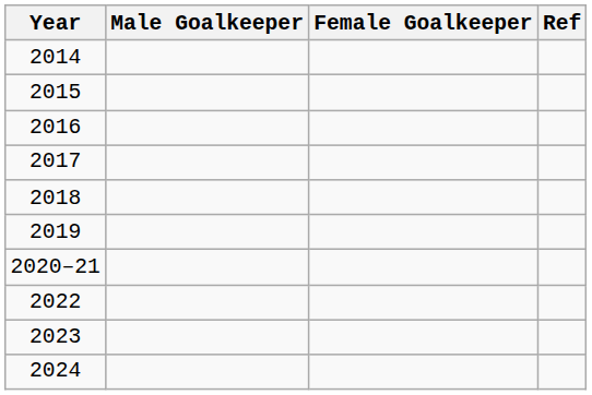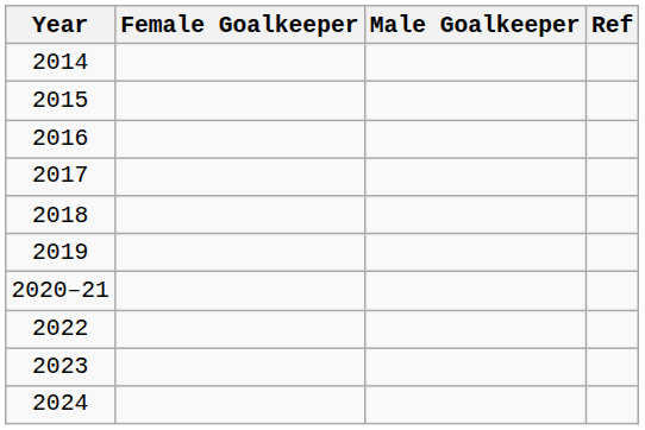 <table class=wikitable style="text-align:center;">
 <tr>
 <th>Year</th>
+<th>Female Goalkeeper</th>
 <th>Male Goalkeeper</th>
-<th>Female Goalkeeper</th>
 <th>Ref</th>
 </tr>
 <tr>
 <td>2014</td>
 <td></td>
 <td></td>
 <td></td>
 </tr>
 <tr>
 <td>2015</td>
 <td></td>
 <td></td>
 <td></td>
 </tr>
 <tr>
 <td>2016</td>
 <td></td>
 <td></td>
 <td></td>
 </tr>
 <tr>
 <td>2017</td>
 <td></td>
 <td></td>
 <td></td>
 </tr>
 <tr>
 <td>2018</td>
 <td></td>
 <td></td>
 <td></td>
 </tr>
 <tr>
 <td>2019</td>
 <td></td>
 <td></td>
 <td></td>
 </tr>
 <tr>
 <td>2020–21</td>
 <td></td>
 <td></td>
 <td></td>
 </tr>
 <tr>
 <td>2022</td>
 <td></td>
 <td></td>
 <td></td>
 </tr>
 <tr>
 <td>2023</td>
 <td></td>
 <td></td>
 <td></td>
 </tr>
 <tr>
 <td>2024</td>
 <td></td>
 <td></td>
 <td></td>
 </tr>
 </table>
